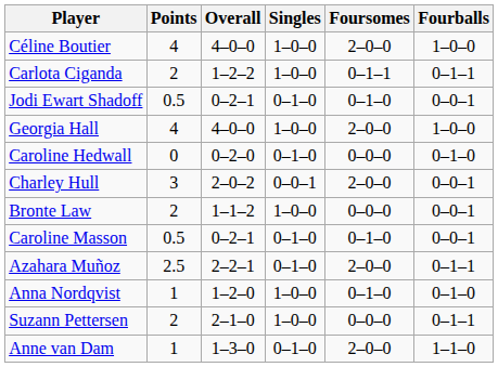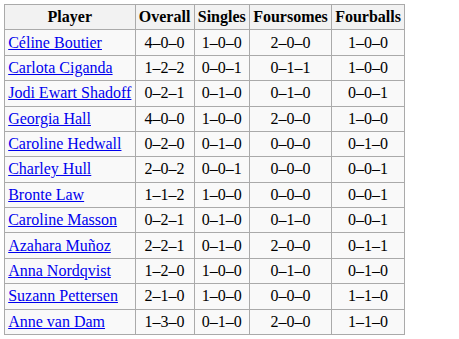 <table class="wikitable sortable" style="text-align:center">
 <tr>
 <th>Player</th>
-<th>Points</th>
 <th>Overall</th>
 <th>Singles</th>
 <th>Foursomes</th>
 <th>Fourballs</th>
 </tr>
 <tr>
 <td align=left><a href='#'>Céline Boutier</a></td>
-<td>4</td>
 <td>4–0–0</td>
 <td>1–0–0</td>
 <td>2–0–0</td>
 <td>1–0–0</td>
 </tr>
 <tr>
 <td align=left><a href='#'>Carlota Ciganda</a></td>
-<td>2</td>
 <td>1–2–2</td>
+<td>0–0–1</td>
+<td>0–1–1</td>
 <td>1–0–0</td>
-<td>0–1–1</td>
-<td>0–1–1</td>
 </tr>
 <tr>
 <td align=left><a href='#'>Jodi Ewart Shadoff</a></td>
-<td>0.5</td>
 <td>0–2–1</td>
 <td>0–1–0</td>
 <td>0–1–0</td>
 <td>0–0–1</td>
 </tr>
 <tr>
 <td align=left><a href='#'>Georgia Hall</a></td>
-<td>4</td>
 <td>4–0–0</td>
 <td>1–0–0</td>
 <td>2–0–0</td>
 <td>1–0–0</td>
 </tr>
 <tr>
 <td align=left><a href='#'>Caroline Hedwall</a></td>
-<td>0</td>
 <td>0–2–0</td>
 <td>0–1–0</td>
 <td>0–0–0</td>
 <td>0–1–0</td>
 </tr>
 <tr>
 <td align=left><a href='#'>Charley Hull</a></td>
-<td>3</td>
 <td>2–0–2</td>
 <td>0–0–1</td>
-<td>2–0–0</td>
+<td>0–0–0</td>
 <td>0–0–1</td>
 </tr>
 <tr>
 <td align=left><a href='#'>Bronte Law</a></td>
-<td>2</td>
 <td>1–1–2</td>
 <td>1–0–0</td>
 <td>0–0–0</td>
 <td>0–0–1</td>
 </tr>
 <tr>
 <td align=left><a href='#'>Caroline Masson</a></td>
-<td>0.5</td>
 <td>0–2–1</td>
 <td>0–1–0</td>
 <td>0–1–0</td>
 <td>0–0–1</td>
 </tr>
 <tr>
 <td align=left><a href='#'>Azahara Muñoz</a></td>
-<td>2.5</td>
 <td>2–2–1</td>
 <td>0–1–0</td>
 <td>2–0–0</td>
 <td>0–1–1</td>
 </tr>
 <tr>
 <td align=left><a href='#'>Anna Nordqvist</a></td>
-<td>1</td>
 <td>1–2–0</td>
 <td>1–0–0</td>
 <td>0–1–0</td>
 <td>0–1–0</td>
 </tr>
 <tr>
 <td align=left><a href='#'>Suzann Pettersen</a></td>
-<td>2</td>
 <td>2–1–0</td>
 <td>1–0–0</td>
 <td>0–0–0</td>
-<td>0–1–1</td>
+<td>1–1–0</td>
 </tr>
 <tr>
 <td align=left><a href='#'>Anne van Dam</a></td>
-<td>1</td>
 <td>1–3–0</td>
 <td>0–1–0</td>
 <td>2–0–0</td>
 <td>1–1–0</td>
 </tr>
 </table>
